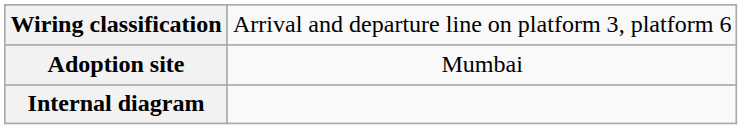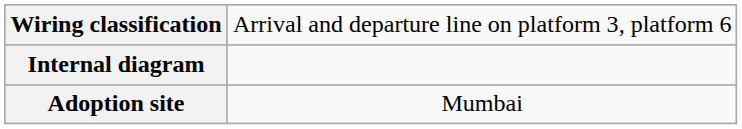 <table class="wikitable" style="font-size:90%; text-align: center;">
 <tr>
 <th>Wiring classification</th>
 <td>Arrival and departure line on platform 3, platform 6</td>
 </tr>
 <tr>
+<th>Internal diagram</th>
+<td></td>
+</tr>
+<tr>
 <th>Adoption site</th>
 <td>Mumbai</td>
 </tr>
-<tr>
-<th>Internal diagram</th>
-<td></td>
-</tr>
 </table>
